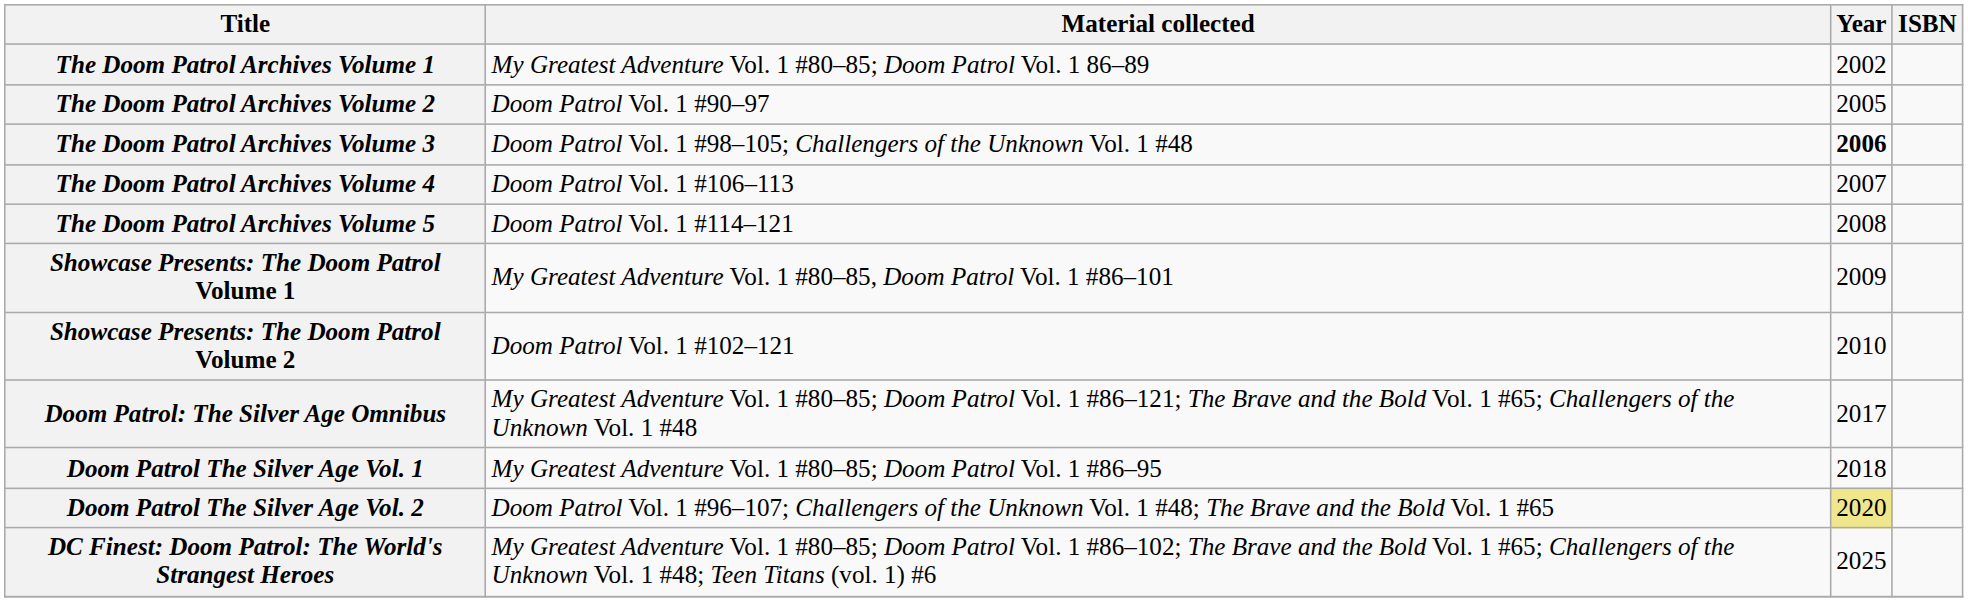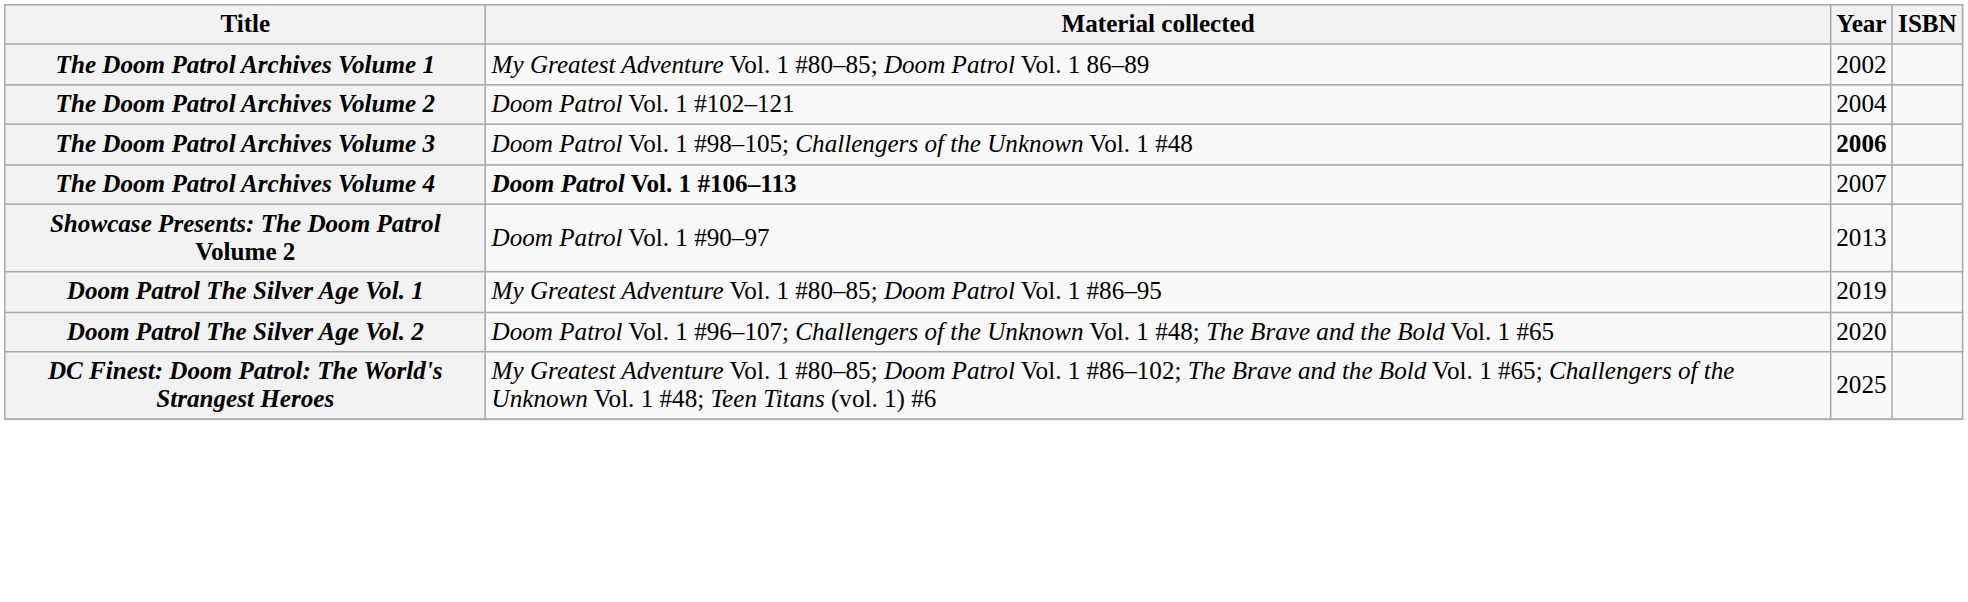 <table class="wikitable plainrowheaders sortable">
 <tr>
 <th scope="col">Title</th>
 <th scope="col">Material collected</th>
 <th scope="col">Year</th>
 <th scope="col">ISBN</th>
 </tr>
 <tr>
 <th scope="row"><em>The Doom Patrol Archives Volume 1</em></th>
 <td><em>My Greatest Adventure</em> Vol. 1 #80–85; <em>Doom Patrol</em> Vol. 1 86–89</td>
 <td>2002</td>
 <td></td>
 </tr>
 <tr>
 <th scope="row"><em>The Doom Patrol Archives Volume 2</em></th>
-<td><em>Doom Patrol</em> Vol. 1 #90–97</td>
-<td>2005</td>
+<td><em>Doom Patrol</em> Vol. 1 #102–121</td>
+<td>2004</td>
 <td></td>
 </tr>
 <tr>
 <th scope="row"><em>The Doom Patrol Archives Volume 3</em></th>
 <td><em>Doom Patrol</em> Vol. 1 #98–105; <em>Challengers of the Unknown</em> Vol. 1 #48</td>
 <td><strong>2006</strong></td>
 <td></td>
 </tr>
 <tr>
 <th scope="row"><em>The Doom Patrol Archives Volume 4</em></th>
-<td><em>Doom Patrol</em> Vol. 1 #106–113</td>
+<td><strong><em>Doom Patrol</em> Vol. 1 #106–113</strong></td>
 <td>2007</td>
 <td></td>
 </tr>
 <tr>
-<th scope="row"><em>The Doom Patrol Archives Volume 5</em></th>
-<td><em>Doom Patrol</em> Vol. 1 #114–121</td>
-<td>2008</td>
-<td></td>
-</tr>
-<tr>
-<th scope="row"><em>Showcase Presents: The Doom Patrol</em> Volume 1</th>
-<td><em>My Greatest Adventure</em> Vol. 1 #80–85, <em>Doom Patrol</em> Vol. 1 #86–101</td>
-<td>2009</td>
-<td></td>
-</tr>
-<tr>
 <th scope="row"><em>Showcase Presents: The Doom Patrol</em> Volume 2</th>
-<td><em>Doom Patrol</em> Vol. 1 #102–121</td>
-<td>2010</td>
-<td></td>
-</tr>
-<tr>
-<th scope="row"><em>Doom Patrol: The Silver Age Omnibus</em></th>
-<td><em>My Greatest Adventure</em> Vol. 1 #80–85; <em>Doom Patrol</em> Vol. 1 #86–121; <em>The Brave and the Bold</em> Vol. 1 #65; <em>Challengers of the Unknown</em> Vol. 1 #48</td>
-<td>2017</td>
+<td><em>Doom Patrol</em> Vol. 1 #90–97</td>
+<td>2013</td>
 <td></td>
 </tr>
 <tr>
 <th scope="row"><em>Doom Patrol The Silver Age Vol. 1</em></th>
 <td><em>My Greatest Adventure</em> Vol. 1 #80–85; <em>Doom Patrol</em> Vol. 1 #86–95</td>
-<td>2018</td>
+<td>2019</td>
 <td></td>
 </tr>
 <tr>
 <th scope="row"><em>Doom Patrol The Silver Age Vol. 2</em></th>
 <td><em>Doom Patrol</em> Vol. 1 #96–107; <em>Challengers of the Unknown</em> Vol. 1 #48; <em>The Brave and the Bold</em> Vol. 1 #65</td>
-<td style="background: khaki;">2020</td>
+<td>2020</td>
 <td></td>
 </tr>
 <tr>
 <th scope="row"><em>DC Finest: Doom Patrol: The World's Strangest Heroes</em></th>
 <td><em>My Greatest Adventure</em> Vol. 1 #80–85; <em>Doom Patrol</em> Vol. 1 #86–102; <em>The Brave and the Bold</em> Vol. 1 #65; <em>Challengers of the Unknown</em> Vol. 1 #48; <em>Teen Titans</em> (vol. 1) #6</td>
 <td>2025</td>
 <td></td>
 </tr>
 <tr>
 </tr>
 </table>
